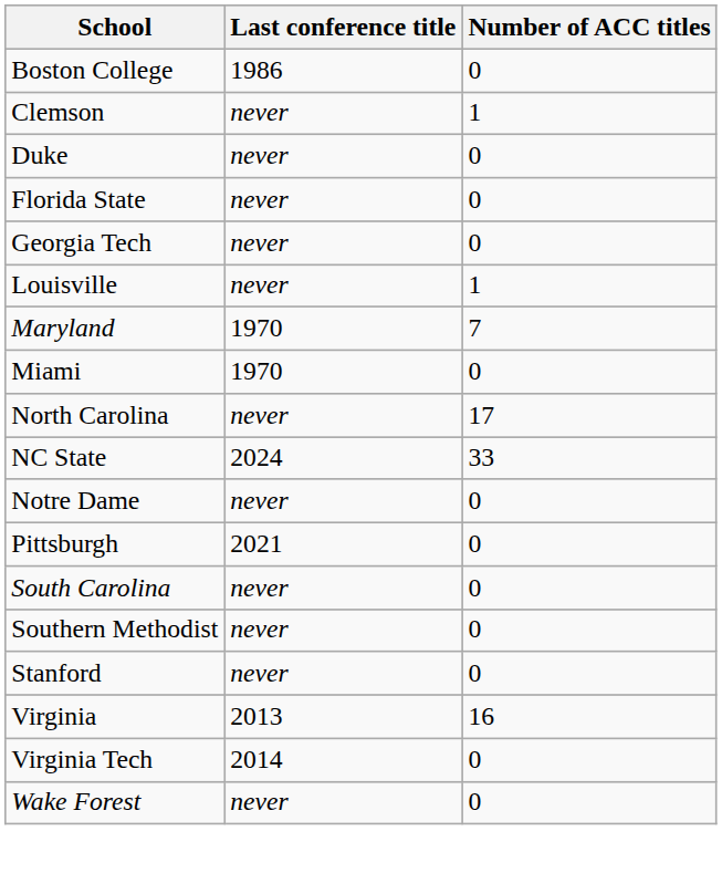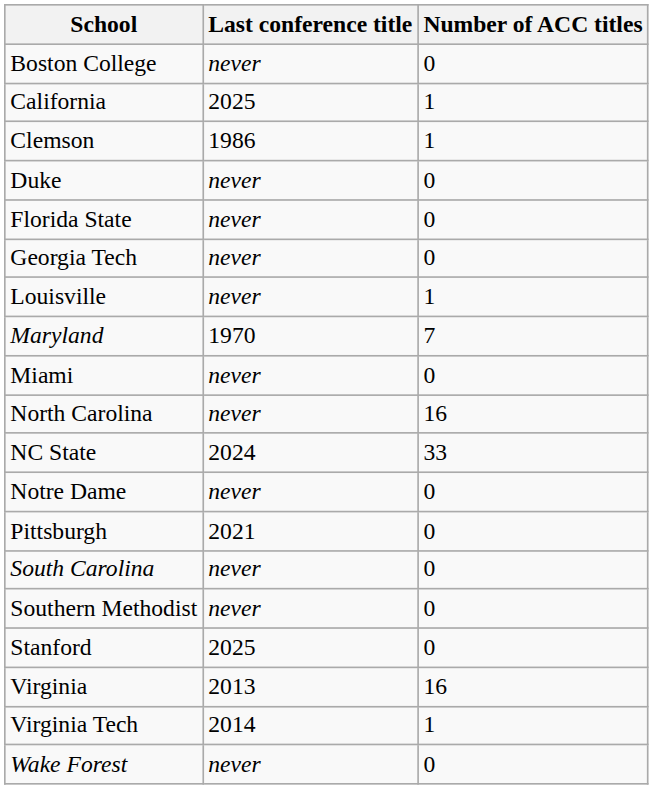 <table class="wikitable sortable" style="font-size:90%" align="center">
 <tr>
 <th>School</th>
 <th>Last conference title</th>
 <th>Number of ACC titles</th>
 </tr>
 <tr>
 <td>Boston College</td>
-<td>1986</td>
+<td><em>never</em></td>
 <td>0</td>
 </tr>
 <tr>
+<td>California</td>
+<td>2025</td>
+<td>1</td>
+</tr>
+<tr>
 <td>Clemson</td>
-<td><em>never</em></td>
+<td>1986</td>
 <td>1</td>
 </tr>
 <tr>
 <td>Duke</td>
 <td><em>never</em></td>
 <td>0</td>
 </tr>
 <tr>
 <td>Florida State</td>
 <td><em>never</em></td>
 <td>0</td>
 </tr>
 <tr>
 <td>Georgia Tech</td>
 <td><em>never</em></td>
 <td>0</td>
 </tr>
 <tr>
 <td>Louisville</td>
 <td><em>never</em></td>
 <td>1</td>
 </tr>
 <tr>
 <td><em>Maryland</em></td>
 <td>1970</td>
 <td>7</td>
 </tr>
 <tr>
 <td>Miami</td>
-<td>1970</td>
+<td><em>never</em></td>
 <td>0</td>
 </tr>
 <tr>
 <td>North Carolina</td>
 <td><em>never</em></td>
-<td>17</td>
+<td>16</td>
 </tr>
 <tr>
 <td>NC State</td>
 <td>2024</td>
 <td>33</td>
 </tr>
 <tr>
 <td>Notre Dame</td>
 <td><em>never</em></td>
 <td>0</td>
 </tr>
 <tr>
 <td>Pittsburgh</td>
 <td>2021</td>
 <td>0</td>
 </tr>
 <tr>
 <td><em>South Carolina</em></td>
 <td><em>never</em></td>
 <td>0</td>
 </tr>
 <tr>
 <td>Southern Methodist</td>
 <td><em>never</em></td>
 <td>0</td>
 </tr>
 <tr>
 <td>Stanford</td>
-<td><em>never</em></td>
+<td>2025</td>
 <td>0</td>
 </tr>
 <tr>
 <td>Virginia</td>
 <td>2013</td>
 <td>16</td>
 </tr>
 <tr>
 <td>Virginia Tech</td>
 <td>2014</td>
-<td>0</td>
+<td>1</td>
 </tr>
 <tr>
 <td><em>Wake Forest</em></td>
 <td><em>never</em></td>
 <td>0</td>
 </tr>
 </table>
